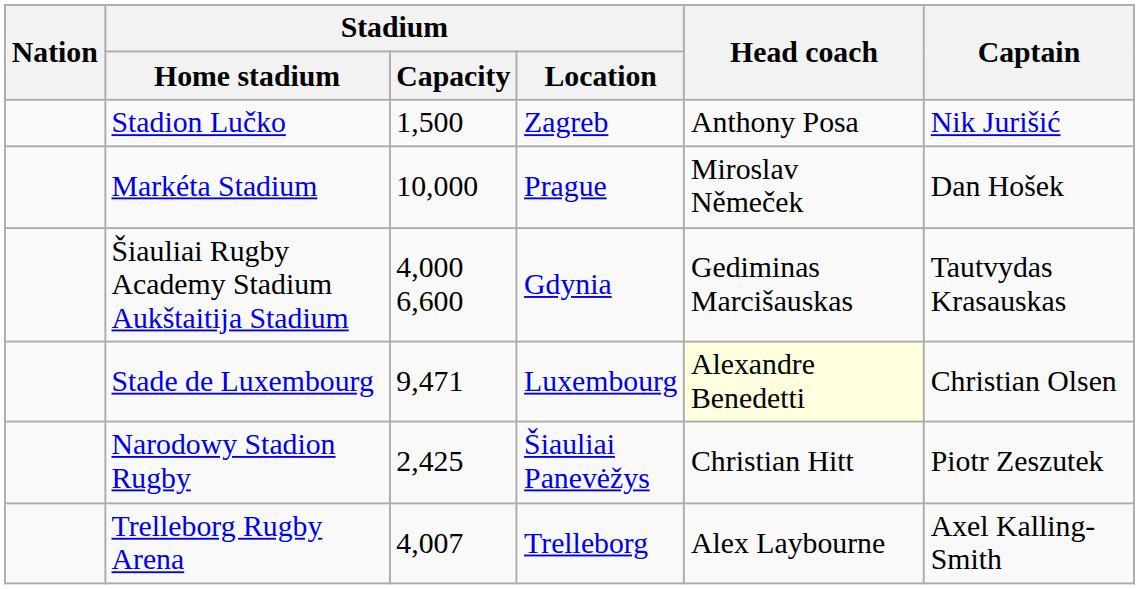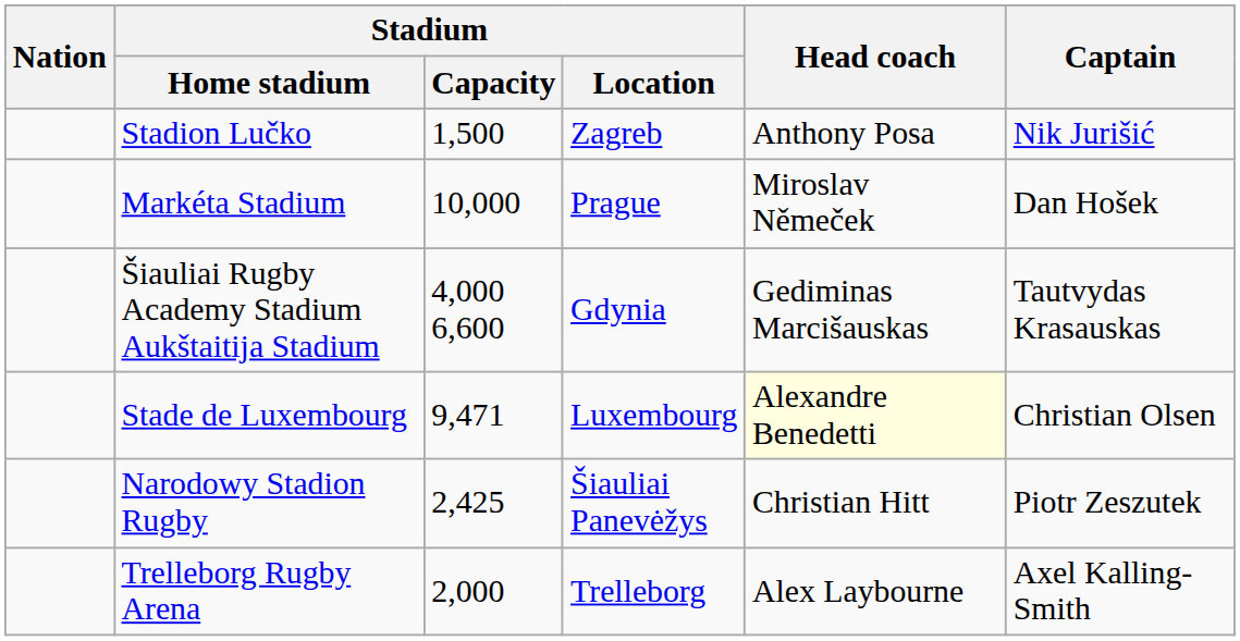 <table class="wikitable">
 <tr>
 <th rowspan="2">Nation</th>
 <th colspan="3">Stadium</th>
 <th rowspan="2">Head coach</th>
 <th rowspan="2">Captain</th>
 </tr>
 <tr>
 <th>Home stadium</th>
 <th>Capacity</th>
 <th>Location</th>
 </tr>
 <tr>
 <td></td>
 <td><a href='#'>Stadion Lučko</a></td>
 <td>1,500</td>
 <td><a href='#'>Zagreb</a></td>
 <td> Anthony Posa</td>
 <td><a href='#'>Nik Jurišić</a></td>
 </tr>
 <tr>
 <td></td>
 <td><a href='#'>Markéta Stadium</a></td>
 <td>10,000</td>
 <td><a href='#'>Prague</a></td>
 <td> Miroslav Němeček</td>
 <td>Dan Hošek</td>
 </tr>
 <tr>
 <td></td>
 <td>Šiauliai Rugby Academy Stadium<br><a href='#'>Aukštaitija Stadium</a></td>
 <td>4,000<br>6,600</td>
 <td><a href='#'>Gdynia</a></td>
 <td> Gediminas Marcišauskas</td>
 <td>Tautvydas Krasauskas</td>
 </tr>
 <tr>
 <td></td>
 <td><a href='#'>Stade de Luxembourg</a></td>
 <td>9,471</td>
 <td><a href='#'>Luxembourg</a></td>
 <td style="background: lightyellow;"> Alexandre Benedetti</td>
 <td>Christian Olsen</td>
 </tr>
 <tr>
 <td></td>
 <td><a href='#'>Narodowy Stadion Rugby</a></td>
 <td>2,425</td>
 <td><a href='#'>Šiauliai</a><br><a href='#'>Panevėžys</a></td>
 <td> Christian Hitt</td>
 <td>Piotr Zeszutek</td>
 </tr>
 <tr>
 <td></td>
 <td><a href='#'>Trelleborg Rugby Arena</a></td>
-<td>4,007</td>
+<td>2,000</td>
 <td><a href='#'>Trelleborg</a></td>
 <td> Alex Laybourne</td>
 <td>Axel Kalling-Smith</td>
 </tr>
 </table>
